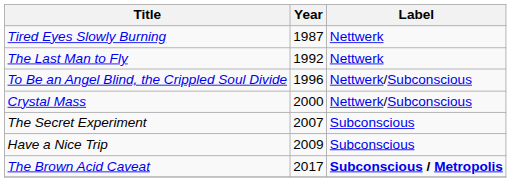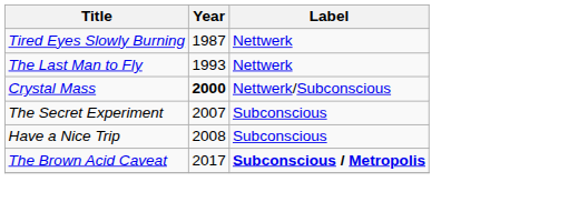 <table class="wikitable">
 <tr>
 <th>Title</th>
 <th>Year</th>
 <th>Label</th>
 </tr>
 <tr>
 <td><em><a href='#'>Tired Eyes Slowly Burning</a></em></td>
 <td>1987</td>
 <td><a href='#'>Nettwerk</a></td>
 </tr>
 <tr>
 <td><em><a href='#'>The Last Man to Fly</a></em></td>
-<td>1992</td>
+<td>1993</td>
 <td><a href='#'>Nettwerk</a></td>
 </tr>
 <tr>
-<td><em><a href='#'>To Be an Angel Blind, the Crippled Soul Divide</a></em></td>
-<td>1996</td>
-<td><a href='#'>Nettwerk</a>/<a href='#'>Subconscious</a></td>
-</tr>
-<tr>
 <td><em><a href='#'>Crystal Mass</a></em></td>
-<td>2000</td>
+<td><strong>2000</strong></td>
 <td><a href='#'>Nettwerk</a>/<a href='#'>Subconscious</a></td>
 </tr>
 <tr>
 <td><em>The Secret Experiment</em></td>
 <td>2007</td>
 <td><a href='#'>Subconscious</a></td>
 </tr>
 <tr>
 <td><em>Have a Nice Trip</em></td>
-<td>2009</td>
+<td>2008</td>
 <td><a href='#'>Subconscious</a></td>
 </tr>
 <tr>
 <td><em><a href='#'>The Brown Acid Caveat</a></em></td>
 <td>2017</td>
 <td><strong><a href='#'>Subconscious</a> / <a href='#'>Metropolis</a></strong></td>
 </tr>
 <tr>
 </tr>
 </table>
